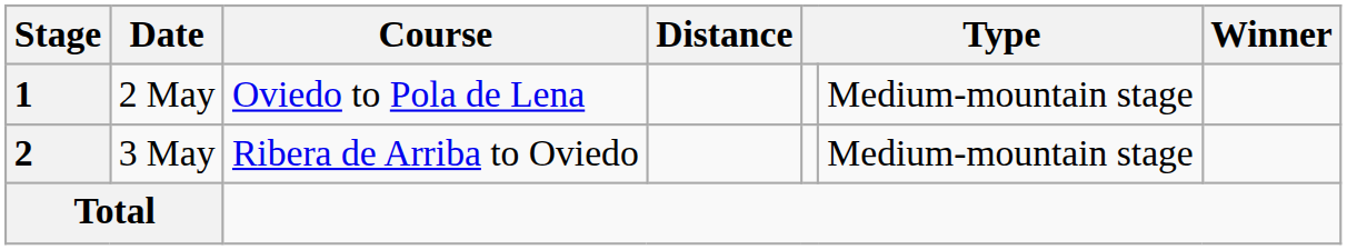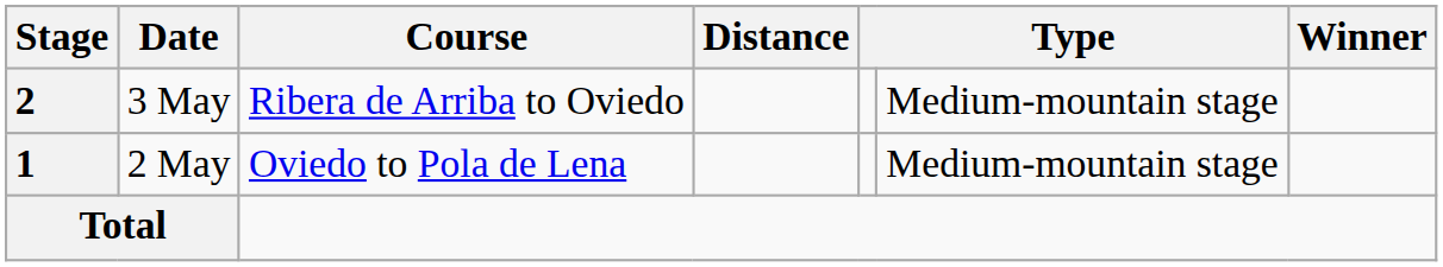 <table class="wikitable">
 <tr>
 <th>Stage</th>
 <th>Date</th>
 <th>Course</th>
 <th>Distance</th>
 <th colspan="2">Type</th>
 <th>Winner</th>
+</tr>
+<tr>
+<th style="text-align:left">2</th>
+<td align=right>3 May</td>
+<td><a href='#'>Ribera de Arriba</a> to Oviedo</td>
+<td style="text-align:center;"></td>
+<td></td>
+<td>Medium-mountain stage</td>
+<td></td>
 </tr>
 <tr>
 <th style="text-align:left">1</th>
 <td align=right>2 May</td>
 <td><a href='#'>Oviedo</a> to <a href='#'>Pola de Lena</a></td>
 <td style="text-align:center;"></td>
 <td></td>
 <td>Medium-mountain stage</td>
 <td></td>
 </tr>
 <tr>
-<th style="text-align:left">2</th>
-<td align=right>3 May</td>
-<td><a href='#'>Ribera de Arriba</a> to Oviedo</td>
-<td style="text-align:center;"></td>
-<td></td>
-<td>Medium-mountain stage</td>
-<td></td>
-</tr>
-<tr>
 <th colspan="2">Total</th>
 <td align=center colspan="5"></td>
 </tr>
 </table>
